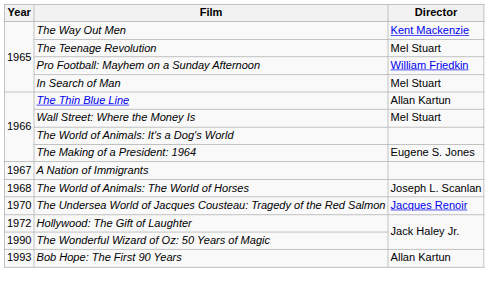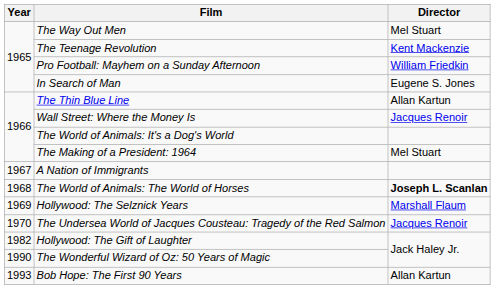 <table class="wikitable">
 <tr>
 <th>Year</th>
 <th>Film</th>
 <th>Director</th>
 </tr>
 <tr>
 <td rowspan=4>1965</td>
 <td><em>The Way Out Men</em></td>
-<td><a href='#'>Kent Mackenzie</a></td>
+<td>Mel Stuart</td>
 </tr>
 <tr>
 <td><em>The Teenage Revolution</em></td>
-<td>Mel Stuart</td>
+<td><a href='#'>Kent Mackenzie</a></td>
 </tr>
 <tr>
 <td><em>Pro Football: Mayhem on a Sunday Afternoon</em></td>
 <td><a href='#'>William Friedkin</a></td>
 </tr>
 <tr>
 <td><em>In Search of Man</em></td>
-<td>Mel Stuart</td>
+<td>Eugene S. Jones</td>
 </tr>
 <tr>
 <td rowspan=4>1966</td>
 <td><em><a href='#'>The Thin Blue Line</a></em></td>
 <td>Allan Kartun</td>
 </tr>
 <tr>
 <td><em>Wall Street: Where the Money Is</em></td>
-<td>Mel Stuart</td>
+<td><a href='#'>Jacques Renoir</a></td>
 </tr>
 <tr>
 <td><em>The World of Animals: It's a Dog's World</em></td>
 <td></td>
 </tr>
 <tr>
 <td><em>The Making of a President: 1964</em></td>
-<td>Eugene S. Jones</td>
+<td>Mel Stuart</td>
 </tr>
 <tr>
 <td>1967</td>
 <td><em>A Nation of Immigrants</em></td>
 <td></td>
 </tr>
 <tr>
 <td>1968</td>
 <td><em>The World of Animals: The World of Horses</em></td>
-<td>Joseph L. Scanlan</td>
+<td><strong>Joseph L. Scanlan</strong></td>
+</tr>
+<tr>
+<td>1969</td>
+<td><em>Hollywood: The Selznick Years</em></td>
+<td><a href='#'>Marshall Flaum</a></td>
 </tr>
 <tr>
 <td>1970</td>
 <td><em>The Undersea World of Jacques Cousteau: Tragedy of the Red Salmon</em></td>
 <td><a href='#'>Jacques Renoir</a></td>
 </tr>
 <tr>
-<td>1972</td>
+<td>1982</td>
 <td><em>Hollywood: The Gift of Laughter</em></td>
 <td rowspan=2>Jack Haley Jr.</td>
 </tr>
 <tr>
 <td>1990</td>
 <td><em>The Wonderful Wizard of Oz: 50 Years of Magic</em></td>
 </tr>
 <tr>
 <td>1993</td>
 <td><em>Bob Hope: The First 90 Years</em></td>
 <td>Allan Kartun</td>
 </tr>
 </table>
